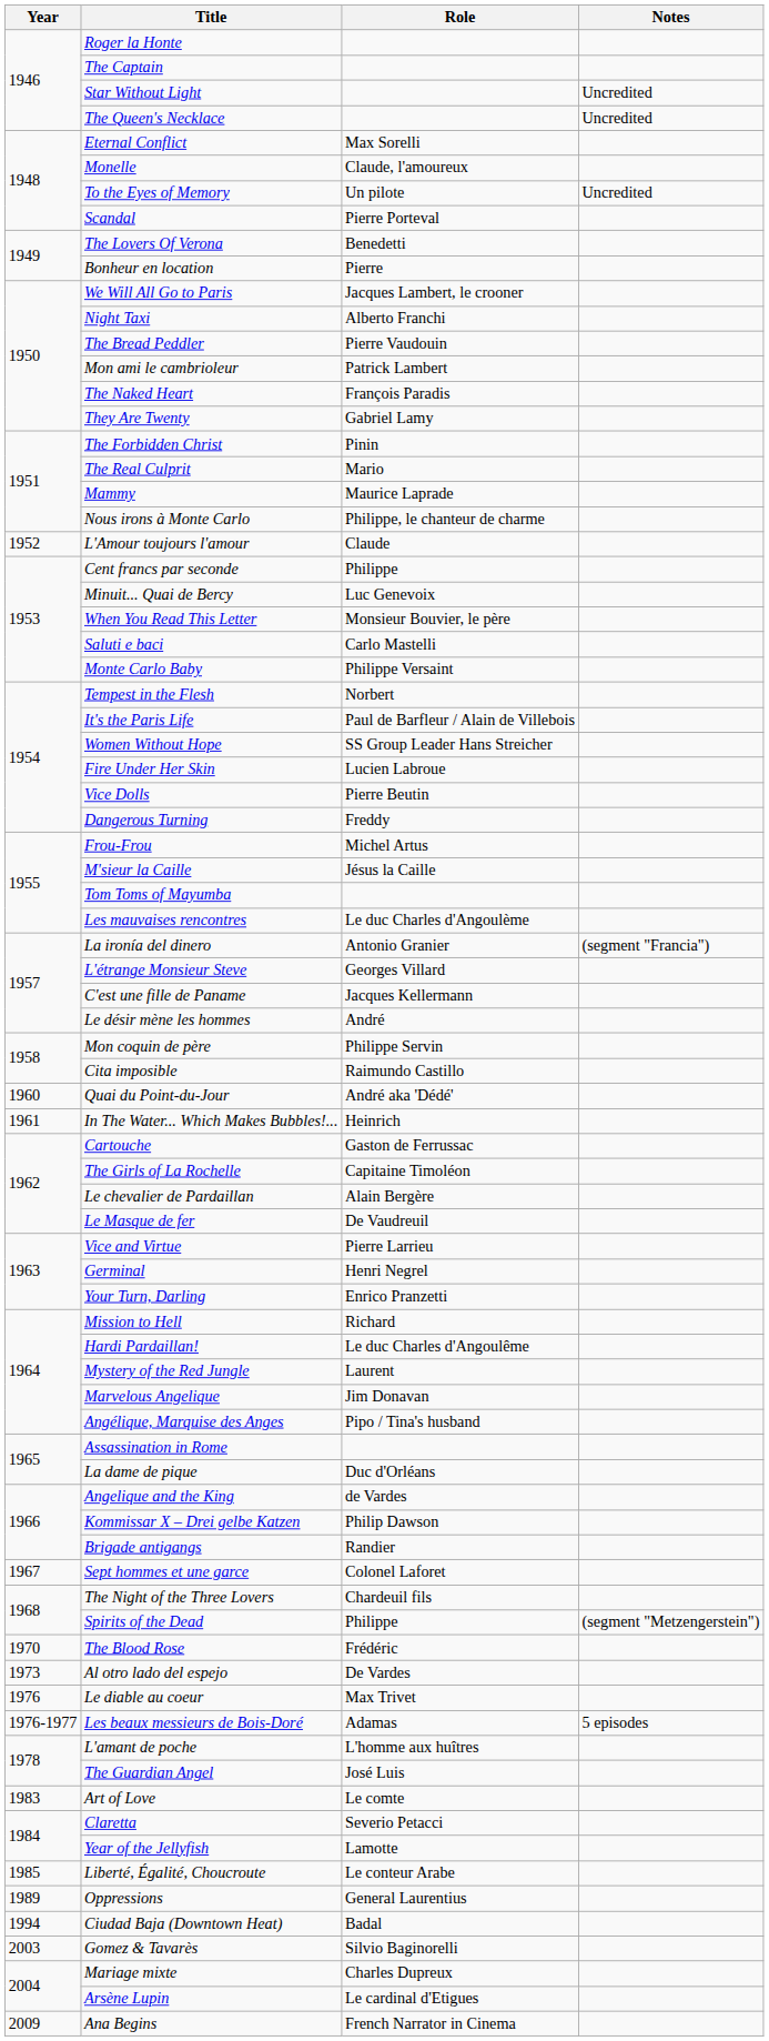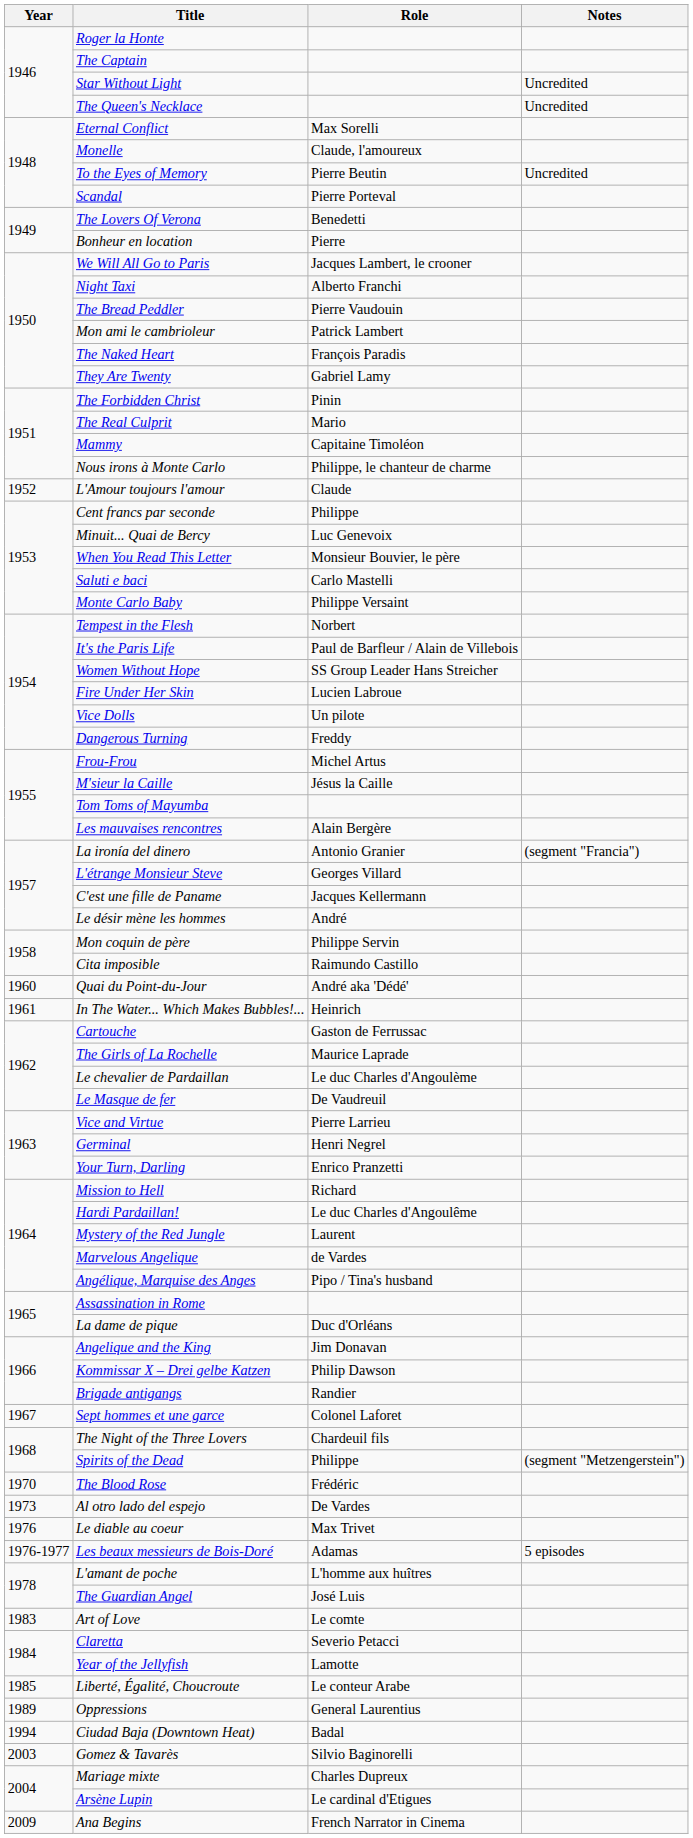 <table class="wikitable sortable">
 <tr>
 <th>Year</th>
 <th>Title</th>
 <th>Role</th>
 <th class="unsortable">Notes</th>
 </tr>
 <tr>
 <td rowspan="4">1946</td>
 <td><em><a href='#'>Roger la Honte</a></em></td>
 <td></td>
 <td></td>
 </tr>
 <tr>
 <td><em><a href='#'>The Captain</a></em></td>
 <td></td>
 <td></td>
 </tr>
 <tr>
 <td><em><a href='#'>Star Without Light</a></em></td>
 <td></td>
 <td>Uncredited</td>
 </tr>
 <tr>
 <td><em><a href='#'>The Queen's Necklace</a></em></td>
 <td></td>
 <td>Uncredited</td>
 </tr>
 <tr>
 <td rowspan="4">1948</td>
 <td><em><a href='#'>Eternal Conflict</a></em></td>
 <td>Max Sorelli</td>
 <td></td>
 </tr>
 <tr>
 <td><em><a href='#'>Monelle</a></em></td>
 <td>Claude, l'amoureux</td>
 <td></td>
 </tr>
 <tr>
 <td><em><a href='#'>To the Eyes of Memory</a></em></td>
-<td>Un pilote</td>
+<td>Pierre Beutin</td>
 <td>Uncredited</td>
 </tr>
 <tr>
 <td><em><a href='#'>Scandal</a></em></td>
 <td>Pierre Porteval</td>
 <td></td>
 </tr>
 <tr>
 <td rowspan="2">1949</td>
 <td><em><a href='#'>The Lovers Of Verona</a></em></td>
 <td>Benedetti</td>
 <td></td>
 </tr>
 <tr>
 <td><em>Bonheur en location</em></td>
 <td>Pierre</td>
 <td></td>
 </tr>
 <tr>
 <td rowspan="6">1950</td>
 <td><em><a href='#'>We Will All Go to Paris</a></em></td>
 <td>Jacques Lambert, le crooner</td>
 <td></td>
 </tr>
 <tr>
 <td><em><a href='#'>Night Taxi</a></em></td>
 <td>Alberto Franchi</td>
 <td></td>
 </tr>
 <tr>
 <td><em><a href='#'>The Bread Peddler</a></em></td>
 <td>Pierre Vaudouin</td>
 <td></td>
 </tr>
 <tr>
 <td><em>Mon ami le cambrioleur</em></td>
 <td>Patrick Lambert</td>
 <td></td>
 </tr>
 <tr>
 <td><em><a href='#'>The Naked Heart</a></em></td>
 <td>François Paradis</td>
 <td></td>
 </tr>
 <tr>
 <td><em><a href='#'>They Are Twenty</a></em></td>
 <td>Gabriel Lamy</td>
 <td></td>
 </tr>
 <tr>
 <td rowspan="4">1951</td>
 <td><em><a href='#'>The Forbidden Christ</a></em></td>
 <td>Pinin</td>
 <td></td>
 </tr>
 <tr>
 <td><em><a href='#'>The Real Culprit</a></em></td>
 <td>Mario</td>
 <td></td>
 </tr>
 <tr>
 <td><em><a href='#'>Mammy</a></em></td>
-<td>Maurice Laprade</td>
+<td>Capitaine Timoléon</td>
 <td></td>
 </tr>
 <tr>
 <td><em>Nous irons à Monte Carlo</em></td>
 <td>Philippe, le chanteur de charme</td>
 <td></td>
 </tr>
 <tr>
 <td>1952</td>
 <td><em>L'Amour toujours l'amour</em></td>
 <td>Claude</td>
 <td></td>
 </tr>
 <tr>
 <td rowspan="5">1953</td>
 <td><em>Cent francs par seconde</em></td>
 <td>Philippe</td>
 <td></td>
 </tr>
 <tr>
 <td><em>Minuit... Quai de Bercy</em></td>
 <td>Luc Genevoix</td>
 <td></td>
 </tr>
 <tr>
 <td><em><a href='#'>When You Read This Letter</a></em></td>
 <td>Monsieur Bouvier, le père</td>
 <td></td>
 </tr>
 <tr>
 <td><em><a href='#'>Saluti e baci</a></em></td>
 <td>Carlo Mastelli</td>
 <td></td>
 </tr>
 <tr>
 <td><em><a href='#'>Monte Carlo Baby</a></em></td>
 <td>Philippe Versaint</td>
 <td></td>
 </tr>
 <tr>
 <td rowspan="6">1954</td>
 <td><em><a href='#'>Tempest in the Flesh</a></em></td>
 <td>Norbert</td>
 <td></td>
 </tr>
 <tr>
 <td><em><a href='#'>It's the Paris Life</a></em></td>
 <td>Paul de Barfleur / Alain de Villebois</td>
 <td></td>
 </tr>
 <tr>
 <td><em><a href='#'>Women Without Hope</a></em></td>
 <td>SS Group Leader Hans Streicher</td>
 <td></td>
 </tr>
 <tr>
 <td><em><a href='#'>Fire Under Her Skin</a></em></td>
 <td>Lucien Labroue</td>
 <td></td>
 </tr>
 <tr>
 <td><em><a href='#'>Vice Dolls</a></em></td>
-<td>Pierre Beutin</td>
+<td>Un pilote</td>
 <td></td>
 </tr>
 <tr>
 <td><em><a href='#'>Dangerous Turning</a></em></td>
 <td>Freddy</td>
 <td></td>
 </tr>
 <tr>
 <td rowspan="4">1955</td>
 <td><em><a href='#'>Frou-Frou</a></em></td>
 <td>Michel Artus</td>
 <td></td>
 </tr>
 <tr>
 <td><em><a href='#'>M'sieur la Caille</a></em></td>
 <td>Jésus la Caille</td>
 <td></td>
 </tr>
 <tr>
 <td><em><a href='#'>Tom Toms of Mayumba</a></em></td>
 <td></td>
 <td></td>
 </tr>
 <tr>
 <td><em><a href='#'>Les mauvaises rencontres</a></em></td>
-<td>Le duc Charles d'Angoulème</td>
+<td>Alain Bergère</td>
 <td></td>
 </tr>
 <tr>
 <td rowspan="4">1957</td>
 <td><em>La ironía del dinero</em></td>
 <td>Antonio Granier</td>
 <td>(segment "Francia")</td>
 </tr>
 <tr>
 <td><em><a href='#'>L'étrange Monsieur Steve</a></em></td>
 <td>Georges Villard</td>
 <td></td>
 </tr>
 <tr>
 <td><em>C'est une fille de Paname</em></td>
 <td>Jacques Kellermann</td>
 <td></td>
 </tr>
 <tr>
 <td><em>Le désir mène les hommes</em></td>
 <td>André</td>
 <td></td>
 </tr>
 <tr>
 <td rowspan="2">1958</td>
 <td><em>Mon coquin de père</em></td>
 <td>Philippe Servin</td>
 <td></td>
 </tr>
 <tr>
 <td><em>Cita imposible</em></td>
 <td>Raimundo Castillo</td>
 <td></td>
 </tr>
 <tr>
 <td>1960</td>
 <td><em>Quai du Point-du-Jour</em></td>
 <td>André aka 'Dédé'</td>
 <td></td>
 </tr>
 <tr>
 <td>1961</td>
 <td><em>In The Water... Which Makes Bubbles!...</em></td>
 <td>Heinrich</td>
 <td></td>
 </tr>
 <tr>
 <td rowspan="4">1962</td>
 <td><em><a href='#'>Cartouche</a></em></td>
 <td>Gaston de Ferrussac</td>
 <td></td>
 </tr>
 <tr>
 <td><em><a href='#'>The Girls of La Rochelle</a></em></td>
-<td>Capitaine Timoléon</td>
+<td>Maurice Laprade</td>
 <td></td>
 </tr>
 <tr>
 <td><em>Le chevalier de Pardaillan</em></td>
-<td>Alain Bergère</td>
+<td>Le duc Charles d'Angoulème</td>
 <td></td>
 </tr>
 <tr>
 <td><em><a href='#'>Le Masque de fer</a></em></td>
 <td>De Vaudreuil</td>
 <td></td>
 </tr>
 <tr>
 <td rowspan="3">1963</td>
 <td><em><a href='#'>Vice and Virtue</a></em></td>
 <td>Pierre Larrieu</td>
 <td></td>
 </tr>
 <tr>
 <td><em><a href='#'>Germinal</a></em></td>
 <td>Henri Negrel</td>
 <td></td>
 </tr>
 <tr>
 <td><em><a href='#'>Your Turn, Darling</a></em></td>
 <td>Enrico Pranzetti</td>
 <td></td>
 </tr>
 <tr>
 <td rowspan="5">1964</td>
 <td><em><a href='#'>Mission to Hell</a></em></td>
 <td>Richard</td>
 <td></td>
 </tr>
 <tr>
 <td><em><a href='#'>Hardi Pardaillan!</a></em></td>
 <td>Le duc Charles d'Angoulême</td>
 <td></td>
 </tr>
 <tr>
 <td><em><a href='#'>Mystery of the Red Jungle</a></em></td>
 <td>Laurent</td>
 <td></td>
 </tr>
 <tr>
 <td><em><a href='#'>Marvelous Angelique</a></em></td>
-<td>Jim Donavan</td>
+<td>de Vardes</td>
 <td></td>
 </tr>
 <tr>
 <td><em><a href='#'>Angélique, Marquise des Anges</a></em></td>
 <td>Pipo / Tina's husband</td>
 <td></td>
 </tr>
 <tr>
 <td rowspan="2">1965</td>
 <td><em><a href='#'>Assassination in Rome</a></em></td>
 <td></td>
 <td></td>
 </tr>
 <tr>
 <td><em>La dame de pique</em></td>
 <td>Duc d'Orléans</td>
 <td></td>
 </tr>
 <tr>
 <td rowspan="3">1966</td>
 <td><em><a href='#'>Angelique and the King</a></em></td>
-<td>de Vardes</td>
+<td>Jim Donavan</td>
 <td></td>
 </tr>
 <tr>
 <td><em><a href='#'>Kommissar X – Drei gelbe Katzen</a></em></td>
 <td>Philip Dawson</td>
 <td></td>
 </tr>
 <tr>
 <td><em><a href='#'>Brigade antigangs</a></em></td>
 <td>Randier</td>
 <td></td>
 </tr>
 <tr>
 <td>1967</td>
 <td><em><a href='#'>Sept hommes et une garce</a></em></td>
 <td>Colonel Laforet</td>
 <td></td>
 </tr>
 <tr>
 <td rowspan="2">1968</td>
 <td><em>The Night of the Three Lovers</em></td>
 <td>Chardeuil fils</td>
 <td></td>
 </tr>
 <tr>
 <td><em><a href='#'>Spirits of the Dead</a></em></td>
 <td>Philippe</td>
 <td>(segment "Metzengerstein")</td>
 </tr>
 <tr>
 <td>1970</td>
 <td><em><a href='#'>The Blood Rose</a></em></td>
 <td>Frédéric</td>
 <td></td>
 </tr>
 <tr>
 <td>1973</td>
 <td><em>Al otro lado del espejo</em></td>
 <td>De Vardes</td>
 <td></td>
 </tr>
 <tr>
 <td>1976</td>
 <td><em>Le diable au coeur</em></td>
 <td>Max Trivet</td>
 <td></td>
 </tr>
 <tr>
 <td>1976-1977</td>
 <td><em><a href='#'>Les beaux messieurs de Bois-Doré</a></em></td>
 <td>Adamas</td>
 <td>5 episodes</td>
 </tr>
 <tr>
 <td rowspan="2">1978</td>
 <td><em>L'amant de poche</em></td>
 <td>L'homme aux huîtres</td>
 <td></td>
 </tr>
 <tr>
 <td><em><a href='#'>The Guardian Angel</a></em></td>
 <td>José Luis</td>
 <td></td>
 </tr>
 <tr>
 <td>1983</td>
 <td><em>Art of Love</em></td>
 <td>Le comte</td>
 <td></td>
 </tr>
 <tr>
 <td rowspan="2">1984</td>
 <td><em><a href='#'>Claretta</a></em></td>
 <td>Severio Petacci</td>
 <td></td>
 </tr>
 <tr>
 <td><em><a href='#'>Year of the Jellyfish</a></em></td>
 <td>Lamotte</td>
 <td></td>
 </tr>
 <tr>
 <td>1985</td>
 <td><em>Liberté, Égalité, Choucroute</em></td>
 <td>Le conteur Arabe</td>
 <td></td>
 </tr>
 <tr>
 <td>1989</td>
 <td><em>Oppressions</em></td>
 <td>General Laurentius</td>
 <td></td>
 </tr>
 <tr>
 <td>1994</td>
 <td><em>Ciudad Baja (Downtown Heat)</em></td>
 <td>Badal</td>
 <td></td>
 </tr>
 <tr>
 <td>2003</td>
 <td><em>Gomez & Tavarès</em></td>
 <td>Silvio Baginorelli</td>
 <td></td>
 </tr>
 <tr>
 <td rowspan="2">2004</td>
 <td><em>Mariage mixte</em></td>
 <td>Charles Dupreux</td>
 <td></td>
 </tr>
 <tr>
 <td><em><a href='#'>Arsène Lupin</a></em></td>
 <td>Le cardinal d'Etigues</td>
 <td></td>
 </tr>
 <tr>
 <td>2009</td>
 <td><em>Ana Begins</em></td>
 <td>French Narrator in Cinema</td>
 <td></td>
 </tr>
 </table>
